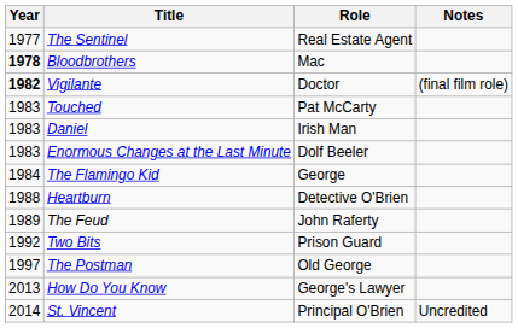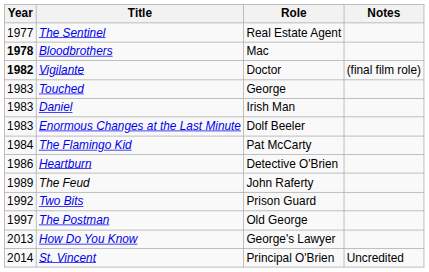 <table class="wikitable">
 <tr>
 <th>Year</th>
 <th>Title</th>
 <th>Role</th>
 <th>Notes</th>
 </tr>
 <tr>
 <td>1977</td>
 <td><em><a href='#'>The Sentinel</a></em></td>
 <td>Real Estate Agent</td>
 <td></td>
 </tr>
 <tr>
 <td><strong>1978</strong></td>
 <td><em><a href='#'>Bloodbrothers</a></em></td>
 <td>Mac</td>
 <td></td>
 </tr>
 <tr>
 <td><strong>1982</strong></td>
 <td><em><a href='#'>Vigilante</a></em></td>
 <td>Doctor</td>
 <td>(final film role)</td>
 </tr>
 <tr>
 <td>1983</td>
 <td><em><a href='#'>Touched</a></em></td>
-<td>Pat McCarty</td>
+<td>George</td>
 <td></td>
 </tr>
 <tr>
 <td>1983</td>
 <td><em><a href='#'>Daniel</a></em></td>
 <td>Irish Man</td>
 <td></td>
 </tr>
 <tr>
 <td>1983</td>
 <td><em><a href='#'>Enormous Changes at the Last Minute</a></em></td>
 <td>Dolf Beeler</td>
 <td></td>
 </tr>
 <tr>
 <td>1984</td>
 <td><em><a href='#'>The Flamingo Kid</a></em></td>
-<td>George</td>
+<td>Pat McCarty</td>
 <td></td>
 </tr>
 <tr>
-<td>1988</td>
+<td>1986</td>
 <td><em><a href='#'>Heartburn</a></em></td>
 <td>Detective O'Brien</td>
 <td></td>
 </tr>
 <tr>
 <td>1989</td>
 <td><em>The Feud</em></td>
 <td>John Raferty</td>
 <td></td>
 </tr>
 <tr>
 <td>1992</td>
 <td><em><a href='#'>Two Bits</a></em></td>
 <td>Prison Guard</td>
 <td></td>
 </tr>
 <tr>
 <td>1997</td>
 <td><em><a href='#'>The Postman</a></em></td>
 <td>Old George</td>
 <td></td>
 </tr>
 <tr>
 <td>2013</td>
 <td><em><a href='#'>How Do You Know</a></em></td>
 <td>George's Lawyer</td>
 <td></td>
 </tr>
 <tr>
 <td>2014</td>
 <td><em><a href='#'>St. Vincent</a></em></td>
 <td>Principal O'Brien</td>
 <td>Uncredited</td>
 </tr>
 </table>
